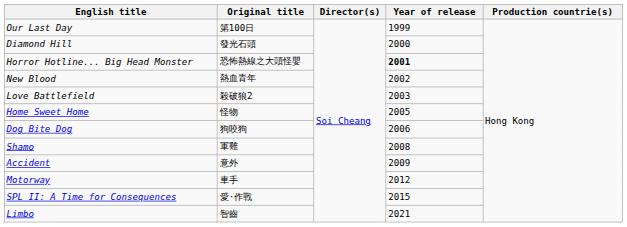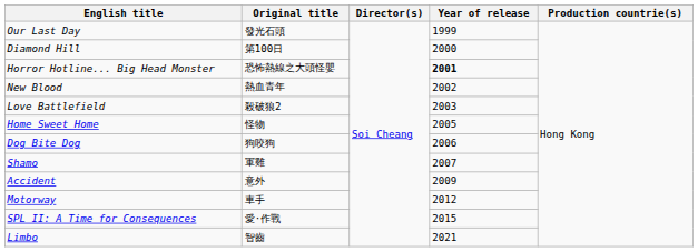 <table class="sortable wikitable" style="width:100%; margin-bottom:4px" cellpadding="5">
 <tr>
 <th scope="col">English title</th>
 <th scope="col">Original title</th>
 <th scope="col">Director(s)</th>
 <th scope="col">Year of release</th>
 <th scope="col">Production countrie(s)</th>
 </tr>
 <tr>
 <td><em>Our Last Day</em></td>
-<td>第100日</td>
+<td>發光石頭</td>
 <td rowspan="12"><a href='#'>Soi Cheang</a></td>
 <td>1999</td>
 <td rowspan="12">Hong Kong</td>
 </tr>
 <tr>
 <td><em>Diamond Hill</em></td>
-<td>發光石頭</td>
+<td>第100日</td>
 <td>2000</td>
 </tr>
 <tr>
 <td><em>Horror Hotline... Big Head Monster</em></td>
 <td>恐怖熱線之大頭怪嬰</td>
 <td><strong>2001</strong></td>
 </tr>
 <tr>
 <td><em>New Blood</em></td>
 <td>熱血青年</td>
 <td>2002</td>
 </tr>
 <tr>
 <td><em>Love Battlefield</em></td>
 <td>殺破狼2</td>
 <td>2003</td>
 </tr>
 <tr>
 <td><em><a href='#'>Home Sweet Home</a></em></td>
 <td>怪物</td>
 <td>2005</td>
 </tr>
 <tr>
 <td><em><a href='#'>Dog Bite Dog</a></em></td>
 <td>狗咬狗</td>
 <td>2006</td>
 </tr>
 <tr>
 <td><em><a href='#'>Shamo</a></em></td>
 <td>軍雞</td>
-<td>2008</td>
+<td>2007</td>
 </tr>
 <tr>
 <td><em><a href='#'>Accident</a></em></td>
 <td>意外</td>
 <td>2009</td>
 </tr>
 <tr>
 <td><em><a href='#'>Motorway</a></em></td>
 <td>車手</td>
 <td>2012</td>
 </tr>
 <tr>
 <td><em><a href='#'>SPL II: A Time for Consequences</a></em></td>
 <td>愛·作戰</td>
 <td>2015</td>
 </tr>
 <tr>
 <td><em><a href='#'>Limbo</a></em></td>
 <td>智齒</td>
 <td>2021</td>
 </tr>
 </table>
